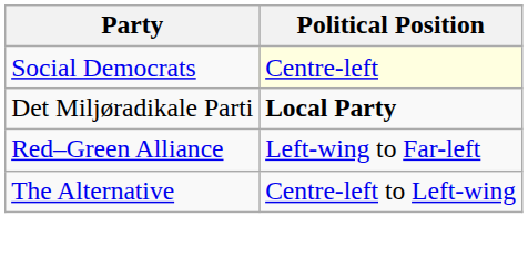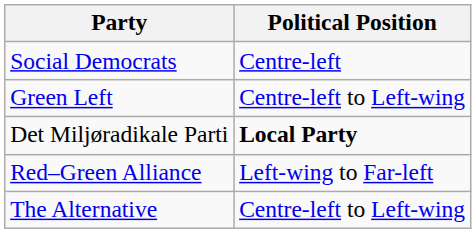 <table class="wikitable mw-collapsible mw-collapsed">
 <tr>
 <th>Party</th>
 <th>Political Position</th>
 </tr>
 <tr>
 <td><a href='#'>Social Democrats</a></td>
-<td style="background: lightyellow;"><a href='#'>Centre-left</a></td>
+<td><a href='#'>Centre-left</a></td>
+</tr>
+<tr>
+<td><a href='#'>Green Left</a></td>
+<td><a href='#'>Centre-left</a> to <a href='#'>Left-wing</a></td>
 </tr>
 <tr>
 <td>Det Miljøradikale Parti</td>
 <td><strong>Local Party</strong></td>
 </tr>
 <tr>
 <td><a href='#'>Red–Green Alliance</a></td>
 <td><a href='#'>Left-wing</a> to <a href='#'>Far-left</a></td>
 </tr>
 <tr>
 <td><a href='#'>The Alternative</a></td>
 <td><a href='#'>Centre-left</a> to <a href='#'>Left-wing</a></td>
 </tr>
 </table>
